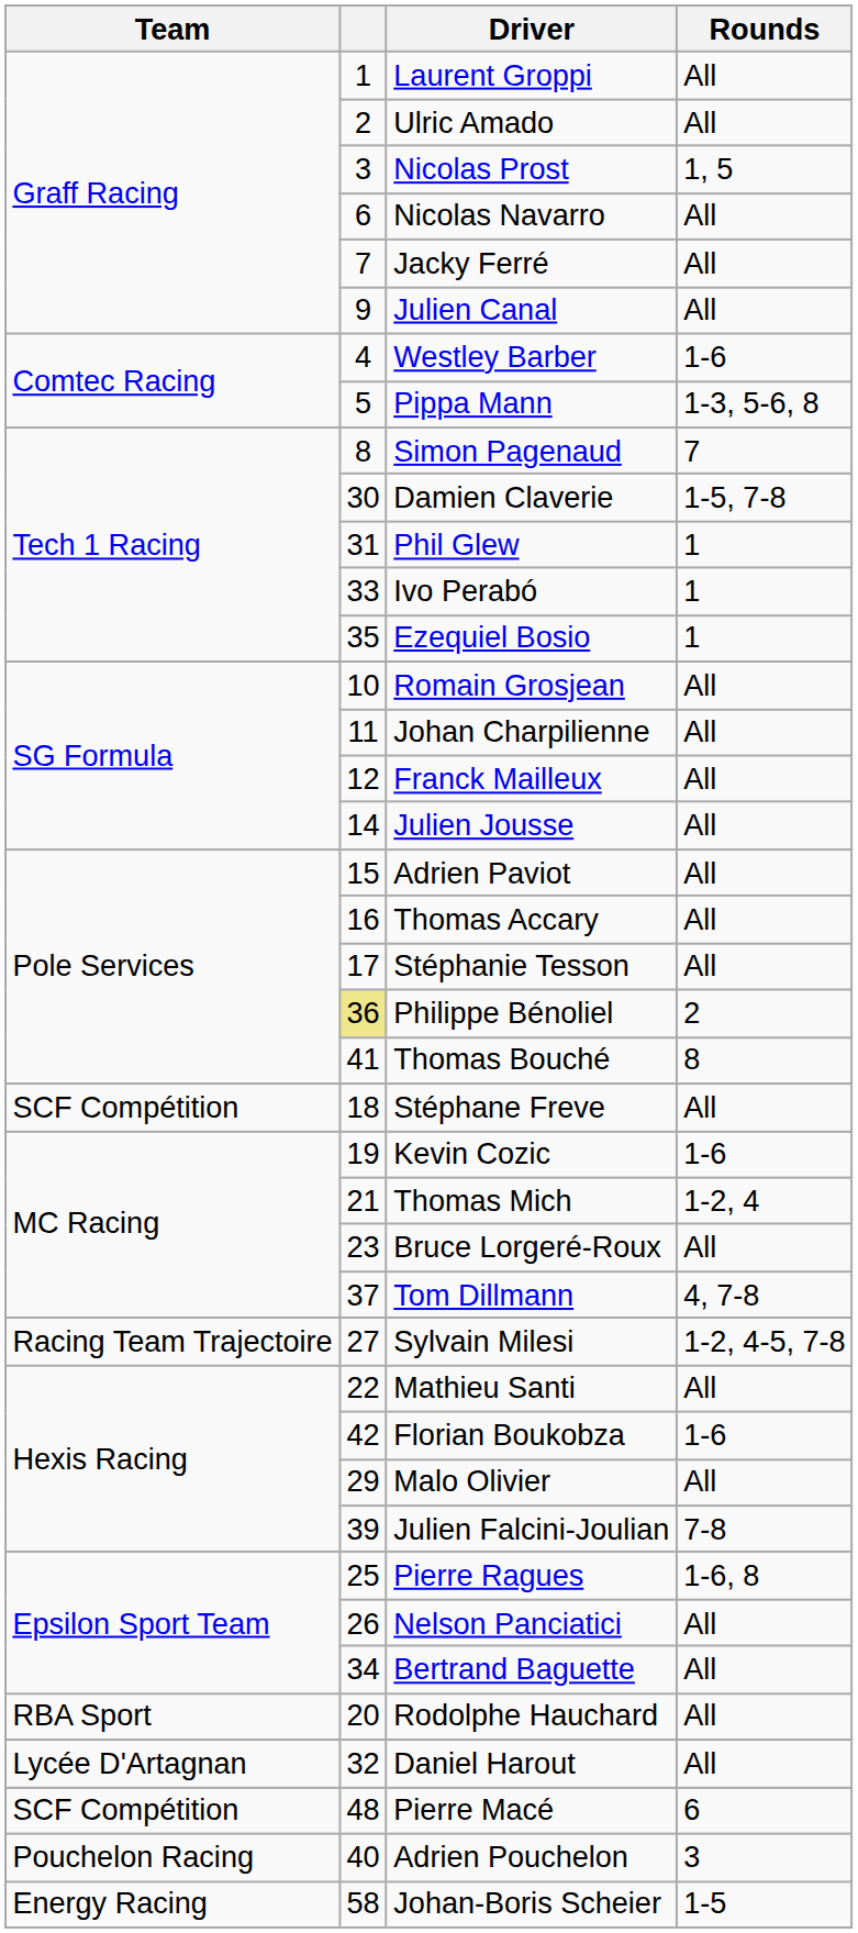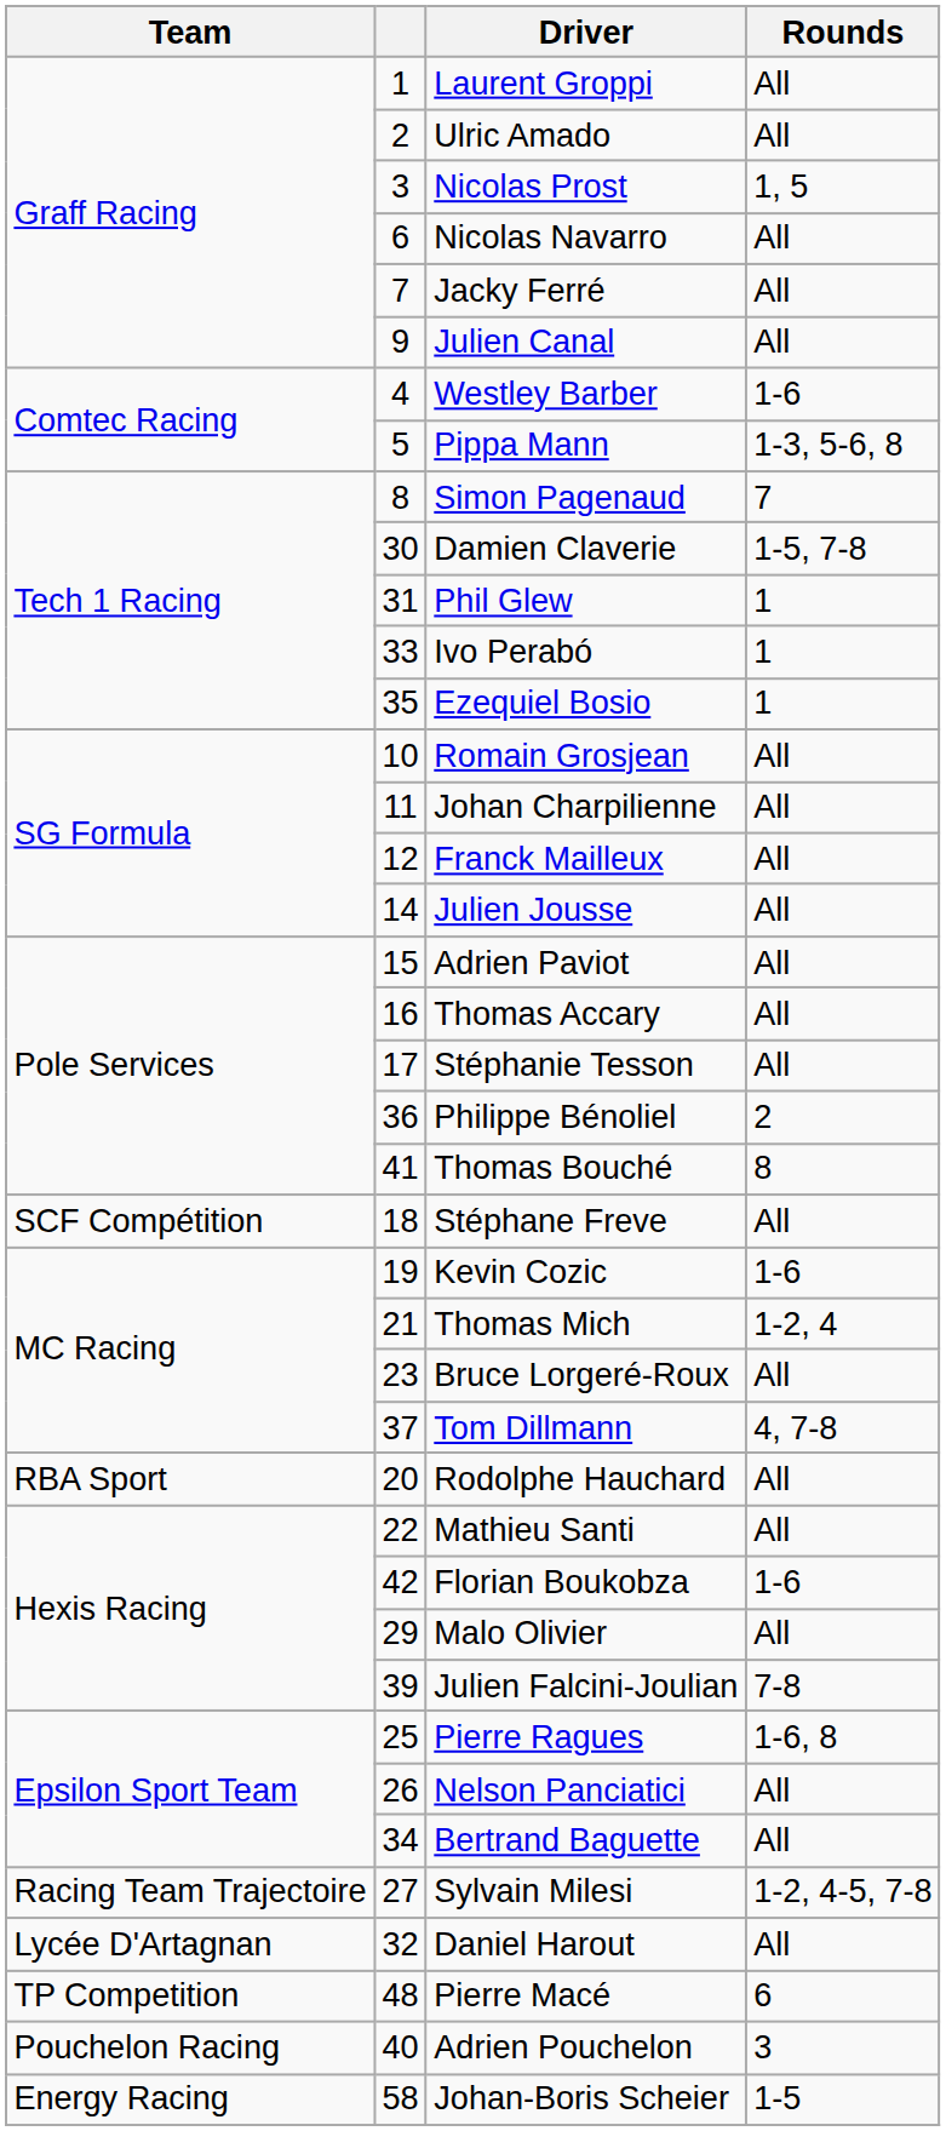 <table class="wikitable" style="font-size: 85%;">
 <tr>
 <th>Team</th>
 <th></th>
 <th>Driver</th>
 <th>Rounds</th>
 </tr>
 <tr>
 <td rowspan=6> <a href='#'>Graff Racing</a></td>
 <td align=center>1</td>
 <td> <a href='#'>Laurent Groppi</a></td>
 <td>All</td>
 </tr>
 <tr>
 <td align=center>2</td>
 <td> Ulric Amado</td>
 <td>All</td>
 </tr>
 <tr>
 <td align=center>3</td>
 <td> <a href='#'>Nicolas Prost</a></td>
 <td>1, 5</td>
 </tr>
 <tr>
 <td align=center>6</td>
 <td> Nicolas Navarro</td>
 <td>All</td>
 </tr>
 <tr>
 <td align=center>7</td>
 <td> Jacky Ferré</td>
 <td>All</td>
 </tr>
 <tr>
 <td align=center>9</td>
 <td> <a href='#'>Julien Canal</a></td>
 <td>All</td>
 </tr>
 <tr>
 <td rowspan=2> <a href='#'>Comtec Racing</a></td>
 <td align=center>4</td>
 <td> <a href='#'>Westley Barber</a></td>
 <td>1-6</td>
 </tr>
 <tr>
 <td align=center>5</td>
 <td> <a href='#'>Pippa Mann</a></td>
 <td>1-3, 5-6, 8</td>
 </tr>
 <tr>
 <td rowspan=5> <a href='#'>Tech 1 Racing</a></td>
 <td align=center>8</td>
 <td> <a href='#'>Simon Pagenaud</a></td>
 <td>7</td>
 </tr>
 <tr>
 <td align=center>30</td>
 <td> Damien Claverie</td>
 <td>1-5, 7-8</td>
 </tr>
 <tr>
 <td align=center>31</td>
 <td> <a href='#'>Phil Glew</a></td>
 <td>1</td>
 </tr>
 <tr>
 <td align=center>33</td>
 <td> Ivo Perabó</td>
 <td>1</td>
 </tr>
 <tr>
 <td align=center>35</td>
 <td> <a href='#'>Ezequiel Bosio</a></td>
 <td>1</td>
 </tr>
 <tr>
 <td rowspan=4> <a href='#'>SG Formula</a></td>
 <td align=center>10</td>
 <td> <a href='#'>Romain Grosjean</a></td>
 <td>All</td>
 </tr>
 <tr>
 <td align=center>11</td>
 <td> Johan Charpilienne</td>
 <td>All</td>
 </tr>
 <tr>
 <td align=center>12</td>
 <td> <a href='#'>Franck Mailleux</a></td>
 <td>All</td>
 </tr>
 <tr>
 <td align=center>14</td>
 <td> <a href='#'>Julien Jousse</a></td>
 <td>All</td>
 </tr>
 <tr>
 <td rowspan=5> Pole Services</td>
 <td align=center>15</td>
 <td> Adrien Paviot</td>
 <td>All</td>
 </tr>
 <tr>
 <td align=center>16</td>
 <td> Thomas Accary</td>
 <td>All</td>
 </tr>
 <tr>
 <td align=center>17</td>
 <td> Stéphanie Tesson</td>
 <td>All</td>
 </tr>
 <tr>
-<td align=center style="background: khaki;">36</td>
+<td align=center>36</td>
 <td> Philippe Bénoliel</td>
 <td>2</td>
 </tr>
 <tr>
 <td align=center>41</td>
 <td> Thomas Bouché</td>
 <td>8</td>
 </tr>
 <tr>
 <td> SCF Compétition</td>
 <td align=center>18</td>
 <td> Stéphane Freve</td>
 <td>All</td>
 </tr>
 <tr>
 <td rowspan=4> MC Racing</td>
 <td align=center>19</td>
 <td> Kevin Cozic</td>
 <td>1-6</td>
 </tr>
 <tr>
 <td align=center>21</td>
 <td> Thomas Mich</td>
 <td>1-2, 4</td>
 </tr>
 <tr>
 <td align=center>23</td>
 <td> Bruce Lorgeré-Roux</td>
 <td>All</td>
 </tr>
 <tr>
 <td align=center>37</td>
 <td> <a href='#'>Tom Dillmann</a></td>
 <td>4, 7-8</td>
 </tr>
 <tr>
-<td nowrap> Racing Team Trajectoire</td>
-<td align=center>27</td>
-<td> Sylvain Milesi</td>
-<td>1-2, 4-5, 7-8</td>
+<td> RBA Sport</td>
+<td align=center>20</td>
+<td> Rodolphe Hauchard</td>
+<td>All</td>
 </tr>
 <tr>
 <td rowspan=4> Hexis Racing</td>
 <td align=center>22</td>
 <td> Mathieu Santi</td>
 <td>All</td>
 </tr>
 <tr>
 <td align=center>42</td>
 <td> Florian Boukobza</td>
 <td>1-6</td>
 </tr>
 <tr>
 <td align=center>29</td>
 <td> Malo Olivier</td>
 <td>All</td>
 </tr>
 <tr>
 <td align=center>39</td>
 <td nowrap> Julien Falcini-Joulian</td>
 <td>7-8</td>
 </tr>
 <tr>
 <td rowspan=3> <a href='#'>Epsilon Sport Team</a></td>
 <td align=center>25</td>
 <td> <a href='#'>Pierre Ragues</a></td>
 <td>1-6, 8</td>
 </tr>
 <tr>
 <td align=center>26</td>
 <td> <a href='#'>Nelson Panciatici</a></td>
 <td>All</td>
 </tr>
 <tr>
 <td align=center>34</td>
 <td> <a href='#'>Bertrand Baguette</a></td>
 <td>All</td>
 </tr>
 <tr>
-<td> RBA Sport</td>
-<td align=center>20</td>
-<td> Rodolphe Hauchard</td>
-<td>All</td>
+<td nowrap> Racing Team Trajectoire</td>
+<td align=center>27</td>
+<td> Sylvain Milesi</td>
+<td>1-2, 4-5, 7-8</td>
 </tr>
 <tr>
 <td> Lycée D'Artagnan</td>
 <td align=center>32</td>
 <td> Daniel Harout</td>
 <td>All</td>
 </tr>
 <tr>
-<td> SCF Compétition</td>
+<td> TP Competition</td>
 <td align=center>48</td>
 <td> Pierre Macé</td>
 <td>6</td>
 </tr>
 <tr>
 <td> Pouchelon Racing</td>
 <td align=center>40</td>
 <td> Adrien Pouchelon</td>
 <td>3</td>
 </tr>
 <tr>
 <td> Energy Racing</td>
 <td align=center>58</td>
 <td> Johan-Boris Scheier</td>
 <td>1-5</td>
 </tr>
 <tr>
 </tr>
 </table>
